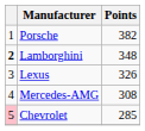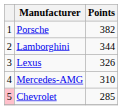 <table class="wikitable" style="font-size: 95%;">
 <tr>
 <th scope="col"></th>
 <th scope="col">Manufacturer</th>
 <th scope="col">Points</th>
 </tr>
 <tr>
 <td align=center>1</td>
 <td> <a href='#'>Porsche</a></td>
 <td align=right>382</td>
 </tr>
 <tr>
-<td align=center><strong>2</strong></td>
+<td align=center>2</td>
 <td> <a href='#'>Lamborghini</a></td>
-<td align=right>348</td>
+<td align=right>344</td>
 </tr>
 <tr>
 <td align=center>3</td>
 <td> <a href='#'>Lexus</a></td>
 <td align=right>326</td>
 </tr>
 <tr>
 <td align=center>4</td>
 <td> <a href='#'>Mercedes-AMG</a></td>
-<td align=right>308</td>
+<td align=right>310</td>
 </tr>
 <tr>
 <td align=center style="background: pink;">5</td>
 <td> <a href='#'>Chevrolet</a></td>
 <td align=right>285</td>
 </tr>
 <tr>
 </tr>
 </table>
